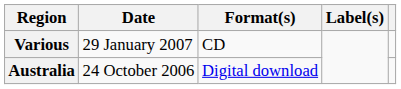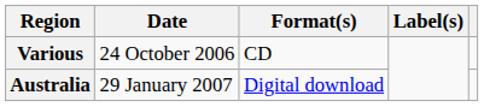 <table class="wikitable plainrowheaders">
 <tr>
 <th scope="col">Region</th>
 <th scope="col">Date</th>
 <th scope="col">Format(s)</th>
 <th scope="col">Label(s)</th>
 <th scope="col"></th>
 </tr>
 <tr>
 <th scope="row">Various</th>
-<td>29 January 2007</td>
+<td>24 October 2006</td>
 <td>CD</td>
 <td rowspan="2"></td>
 <td align="center"></td>
 </tr>
 <tr>
 <th scope="row">Australia</th>
-<td>24 October 2006</td>
+<td>29 January 2007</td>
 <td><a href='#'>Digital download</a></td>
 <td align="center"></td>
 </tr>
 </table>
